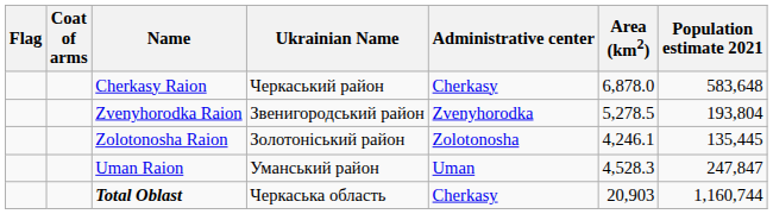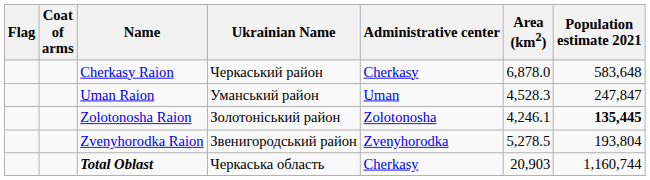 <table class="sortable wikitable">
 <tr>
 <th>Flag</th>
 <th>Coat<br>of<br>arms</th>
 <th>Name</th>
 <th>Ukrainian Name</th>
 <th>Administrative center</th>
 <th>Area <br>(km<sup>2</sup>)</th>
 <th>Population<br>estimate 2021</th>
 </tr>
 <tr>
 <td></td>
 <td></td>
 <td><a href='#'>Cherkasy Raion</a></td>
 <td>Черкаський район</td>
 <td><a href='#'>Cherkasy</a></td>
 <td align="right">6,878.0</td>
 <td align="right">583,648</td>
 </tr>
 <tr>
 <td></td>
 <td></td>
-<td><a href='#'>Zvenyhorodka Raion</a></td>
-<td>Звенигородський район</td>
-<td><a href='#'>Zvenyhorodka</a></td>
-<td align="right">5,278.5</td>
-<td align="right">193,804</td>
+<td><a href='#'>Uman Raion</a></td>
+<td>Уманський район</td>
+<td><a href='#'>Uman</a></td>
+<td align="right">4,528.3</td>
+<td align="right">247,847</td>
 </tr>
 <tr>
 <td></td>
 <td></td>
 <td><a href='#'>Zolotonosha Raion</a></td>
 <td>Золотоніський район</td>
 <td><a href='#'>Zolotonosha</a></td>
 <td align="right">4,246.1</td>
-<td align="right">135,445</td>
+<td align="right"><strong>135,445</strong></td>
 </tr>
 <tr>
 <td></td>
 <td></td>
-<td><a href='#'>Uman Raion</a></td>
-<td>Уманський район</td>
-<td><a href='#'>Uman</a></td>
-<td align="right">4,528.3</td>
-<td align="right">247,847</td>
+<td><a href='#'>Zvenyhorodka Raion</a></td>
+<td>Звенигородський район</td>
+<td><a href='#'>Zvenyhorodka</a></td>
+<td align="right">5,278.5</td>
+<td align="right">193,804</td>
 </tr>
 <tr>
 <td></td>
 <td></td>
 <td><strong><em>Total Oblast</em></strong></td>
 <td>Черкаська область</td>
 <td><a href='#'>Cherkasy</a></td>
 <td align="right">20,903</td>
 <td align="right">1,160,744</td>
 </tr>
 </table>
